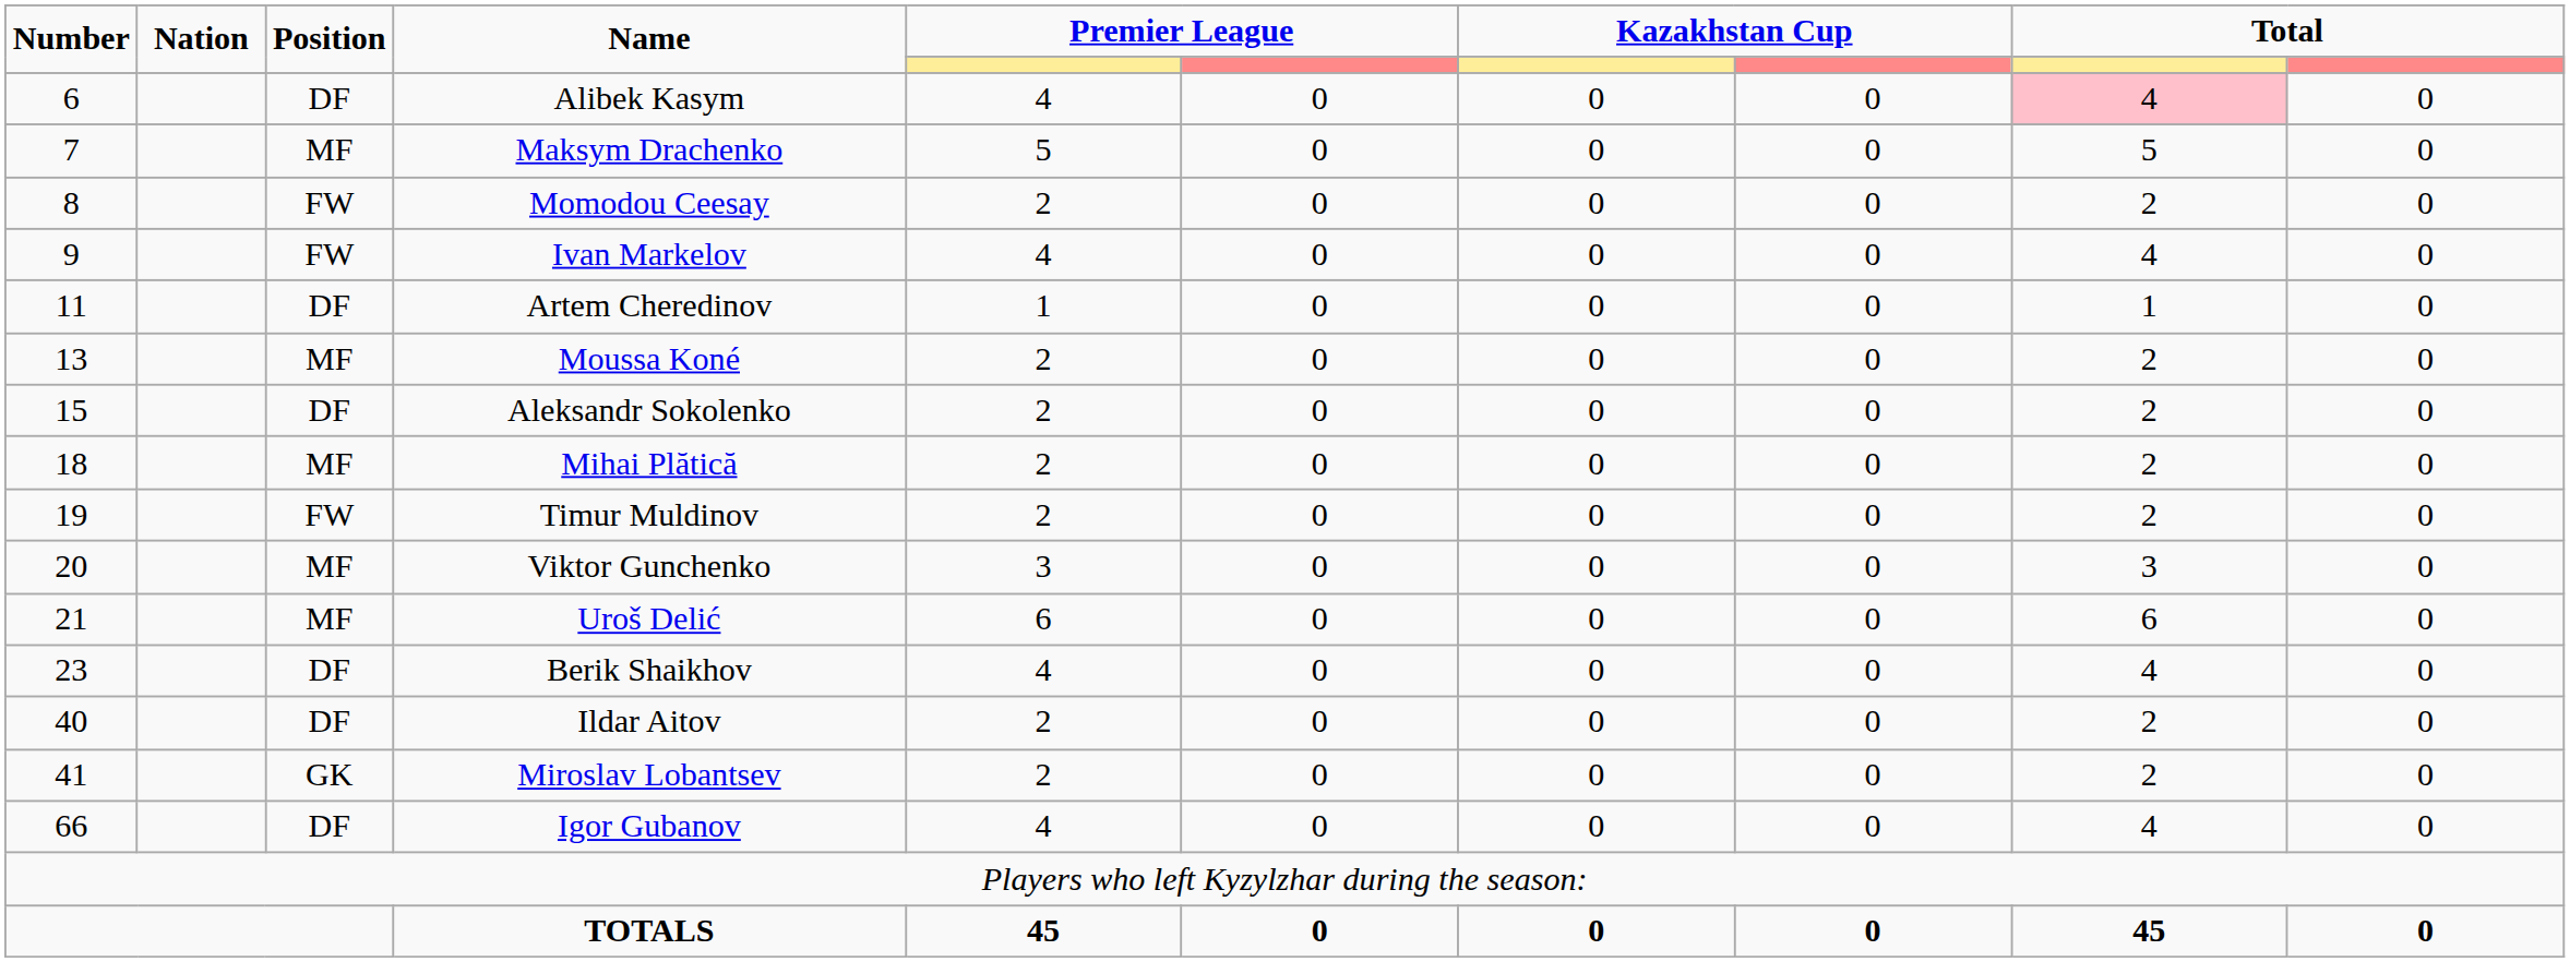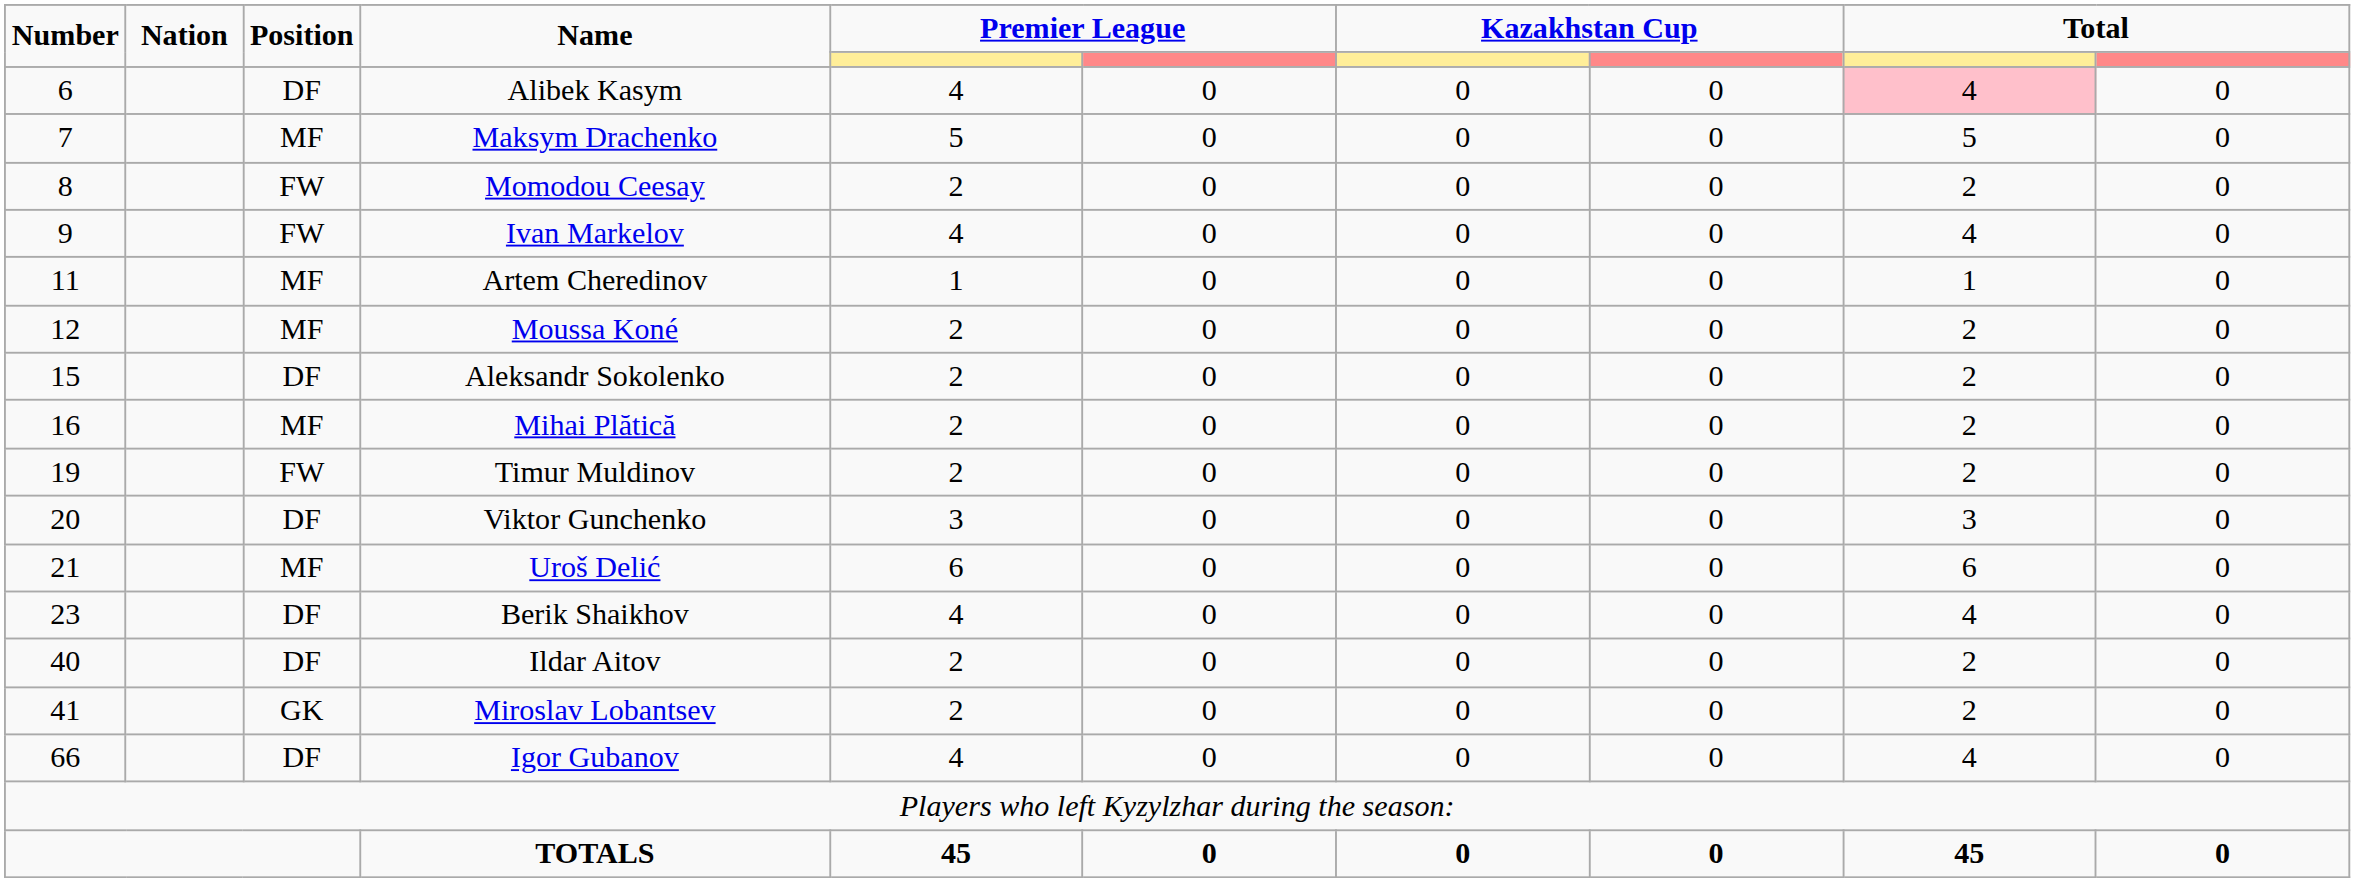 <table class="wikitable" style="text-align:center;">
 <tr>
 <td rowspan="2"  style="width:5%; text-align:center;"><strong>Number</strong></td>
 <td rowspan="2"  style="width:5%; text-align:center;"><strong>Nation</strong></td>
 <td rowspan="2"  style="width:5%; text-align:center;"><strong>Position</strong></td>
 <td rowspan="2"  style="width:20%; text-align:center;"><strong>Name</strong></td>
 <td colspan="2" style="text-align:center;"><strong><a href='#'>Premier League</a></strong></td>
 <td colspan="2" style="text-align:center;"><strong><a href='#'>Kazakhstan Cup</a></strong></td>
 <td colspan="2" style="text-align:center;"><strong>Total</strong></td>
 </tr>
 <tr>
 <th style="width:60px; background:#fe9;"></th>
 <th style="width:60px; background:#ff8888;"></th>
 <th style="width:60px; background:#fe9;"></th>
 <th style="width:60px; background:#ff8888;"></th>
 <th style="width:60px; background:#fe9;"></th>
 <th style="width:60px; background:#ff8888;"></th>
 </tr>
 <tr>
 <td>6</td>
 <td></td>
 <td>DF</td>
 <td>Alibek Kasym</td>
 <td>4</td>
 <td>0</td>
 <td>0</td>
 <td>0</td>
 <td style="background: pink;">4</td>
 <td>0</td>
 </tr>
 <tr>
 <td>7</td>
 <td></td>
 <td>MF</td>
 <td><a href='#'>Maksym Drachenko</a></td>
 <td>5</td>
 <td>0</td>
 <td>0</td>
 <td>0</td>
 <td>5</td>
 <td>0</td>
 </tr>
 <tr>
 <td>8</td>
 <td></td>
 <td>FW</td>
 <td><a href='#'>Momodou Ceesay</a></td>
 <td>2</td>
 <td>0</td>
 <td>0</td>
 <td>0</td>
 <td>2</td>
 <td>0</td>
 </tr>
 <tr>
 <td>9</td>
 <td></td>
 <td>FW</td>
 <td><a href='#'>Ivan Markelov</a></td>
 <td>4</td>
 <td>0</td>
 <td>0</td>
 <td>0</td>
 <td>4</td>
 <td>0</td>
 </tr>
 <tr>
 <td>11</td>
 <td></td>
-<td>DF</td>
+<td>MF</td>
 <td>Artem Cheredinov</td>
 <td>1</td>
 <td>0</td>
 <td>0</td>
 <td>0</td>
 <td>1</td>
 <td>0</td>
 </tr>
 <tr>
-<td>13</td>
+<td>12</td>
 <td></td>
 <td>MF</td>
 <td><a href='#'>Moussa Koné</a></td>
 <td>2</td>
 <td>0</td>
 <td>0</td>
 <td>0</td>
 <td>2</td>
 <td>0</td>
 </tr>
 <tr>
 <td>15</td>
 <td></td>
 <td>DF</td>
 <td>Aleksandr Sokolenko</td>
 <td>2</td>
 <td>0</td>
 <td>0</td>
 <td>0</td>
 <td>2</td>
 <td>0</td>
 </tr>
 <tr>
-<td>18</td>
+<td>16</td>
 <td></td>
 <td>MF</td>
 <td><a href='#'>Mihai Plătică</a></td>
 <td>2</td>
 <td>0</td>
 <td>0</td>
 <td>0</td>
 <td>2</td>
 <td>0</td>
 </tr>
 <tr>
 <td>19</td>
 <td></td>
 <td>FW</td>
 <td>Timur Muldinov</td>
 <td>2</td>
 <td>0</td>
 <td>0</td>
 <td>0</td>
 <td>2</td>
 <td>0</td>
 </tr>
 <tr>
 <td>20</td>
 <td></td>
-<td>MF</td>
+<td>DF</td>
 <td>Viktor Gunchenko</td>
 <td>3</td>
 <td>0</td>
 <td>0</td>
 <td>0</td>
 <td>3</td>
 <td>0</td>
 </tr>
 <tr>
 <td>21</td>
 <td></td>
 <td>MF</td>
 <td><a href='#'>Uroš Delić</a></td>
 <td>6</td>
 <td>0</td>
 <td>0</td>
 <td>0</td>
 <td>6</td>
 <td>0</td>
 </tr>
 <tr>
 <td>23</td>
 <td></td>
 <td>DF</td>
 <td>Berik Shaikhov</td>
 <td>4</td>
 <td>0</td>
 <td>0</td>
 <td>0</td>
 <td>4</td>
 <td>0</td>
 </tr>
 <tr>
 <td>40</td>
 <td></td>
 <td>DF</td>
 <td>Ildar Aitov</td>
 <td>2</td>
 <td>0</td>
 <td>0</td>
 <td>0</td>
 <td>2</td>
 <td>0</td>
 </tr>
 <tr>
 <td>41</td>
 <td></td>
 <td>GK</td>
 <td><a href='#'>Miroslav Lobantsev</a></td>
 <td>2</td>
 <td>0</td>
 <td>0</td>
 <td>0</td>
 <td>2</td>
 <td>0</td>
 </tr>
 <tr>
 <td>66</td>
 <td></td>
 <td>DF</td>
 <td><a href='#'>Igor Gubanov</a></td>
 <td>4</td>
 <td>0</td>
 <td>0</td>
 <td>0</td>
 <td>4</td>
 <td>0</td>
 </tr>
 <tr>
 <td colspan="14"><em>Players who left Kyzylzhar during the season:</em></td>
 </tr>
 <tr>
 <td colspan="3"></td>
 <td><strong>TOTALS</strong></td>
 <td><strong>45</strong></td>
 <td><strong>0</strong></td>
 <td><strong>0</strong></td>
 <td><strong>0</strong></td>
 <td><strong>45</strong></td>
 <td><strong>0</strong></td>
 </tr>
 </table>
